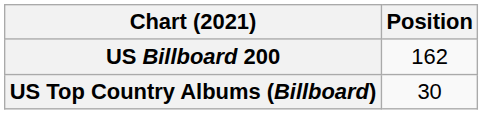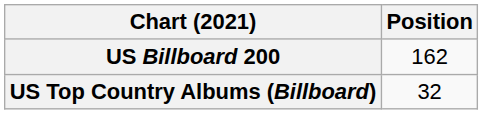 <table class="wikitable sortable plainrowheaders" style="text-align:center">
 <tr>
 <th scope="col">Chart (2021)</th>
 <th scope="col">Position</th>
 </tr>
 <tr>
 <th scope="row">US <em>Billboard</em> 200</th>
 <td>162</td>
 </tr>
 <tr>
 <th scope="row">US Top Country Albums (<em>Billboard</em>)</th>
-<td>30</td>
+<td>32</td>
 </tr>
 </table>
